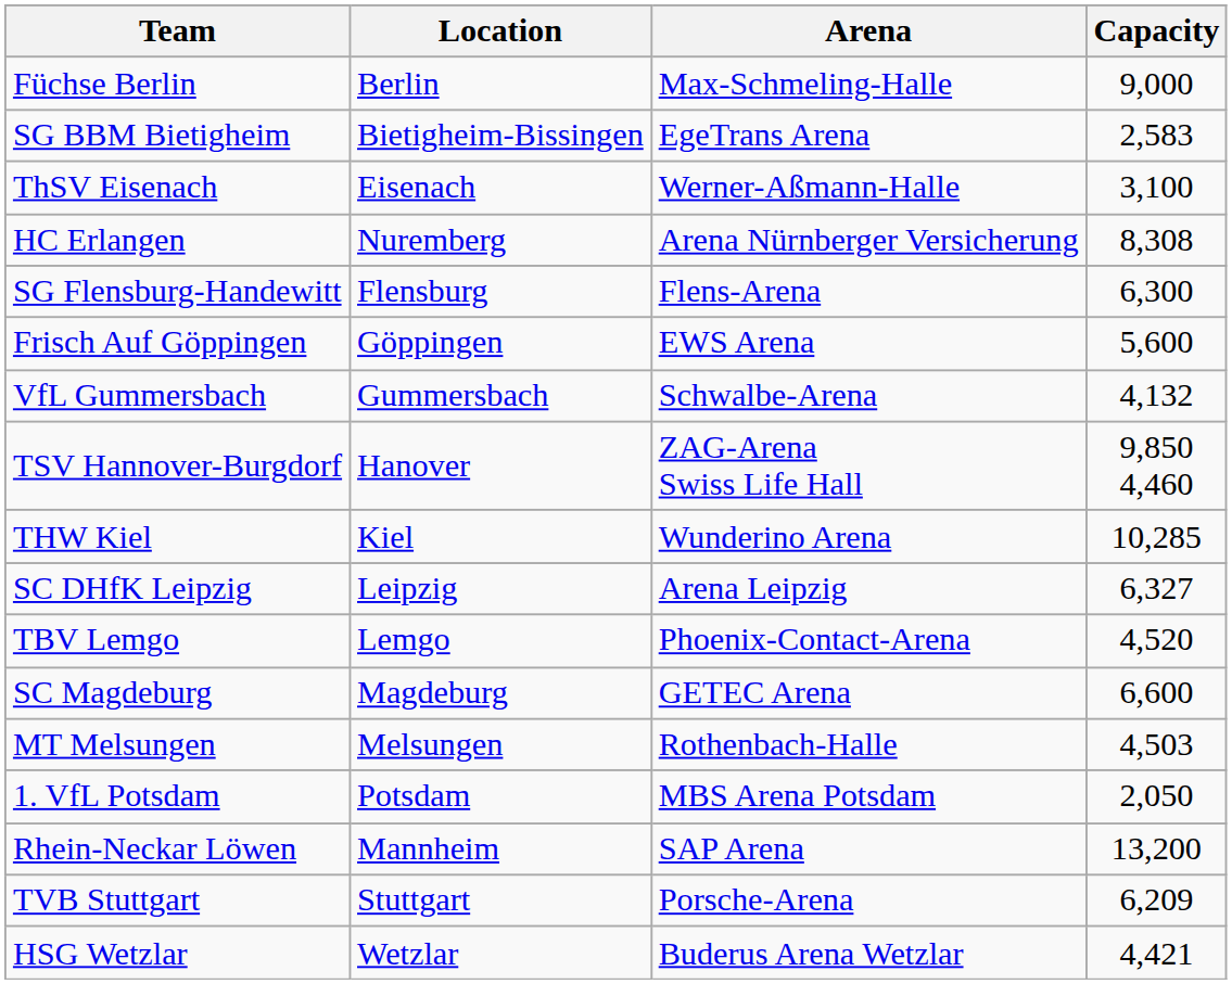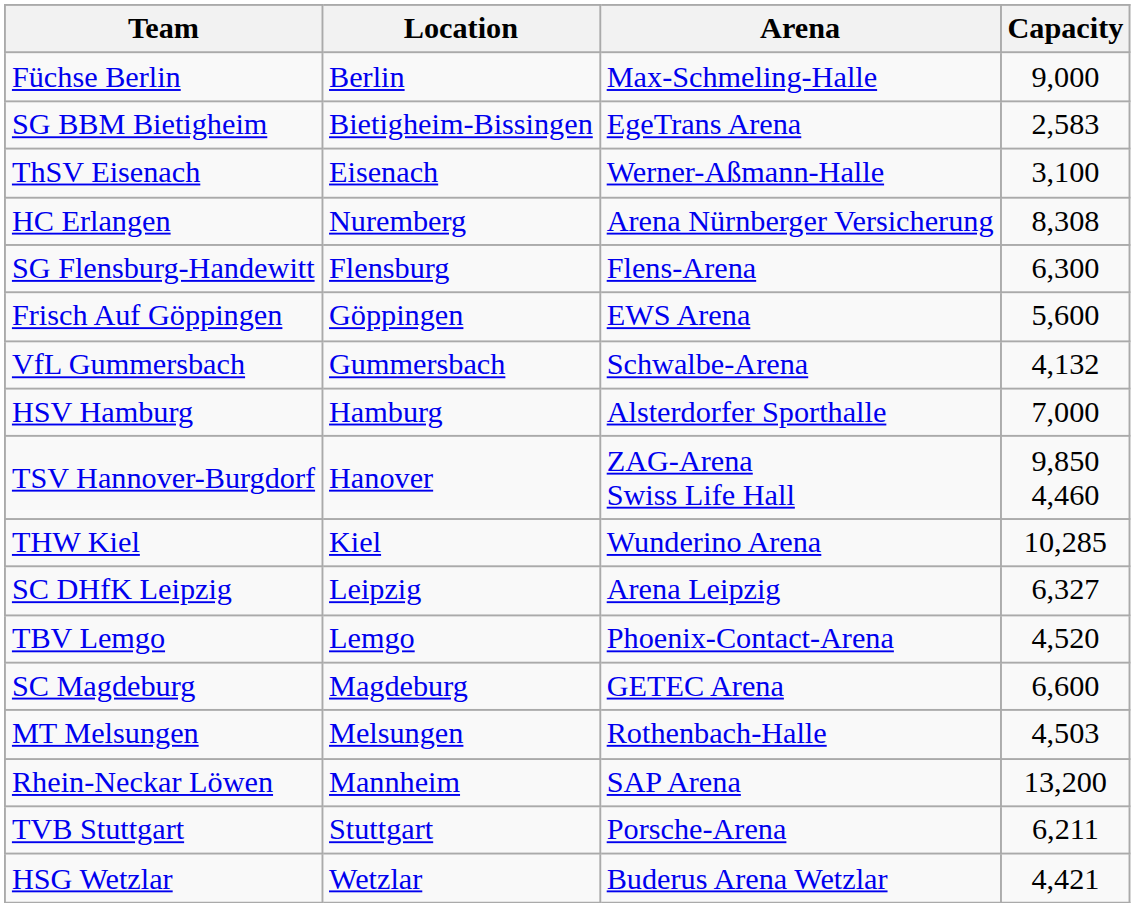 <table class="wikitable sortable" style="text-align: left;">
 <tr>
 <th>Team</th>
 <th>Location</th>
 <th>Arena</th>
 <th>Capacity</th>
 </tr>
 <tr>
 <td><a href='#'>Füchse Berlin</a></td>
 <td><a href='#'>Berlin</a></td>
 <td><a href='#'>Max-Schmeling-Halle</a></td>
 <td align="center">9,000</td>
 </tr>
 <tr>
 <td><a href='#'>SG BBM Bietigheim</a></td>
 <td><a href='#'>Bietigheim-Bissingen</a></td>
 <td><a href='#'>EgeTrans Arena</a></td>
 <td align="center">2,583</td>
 </tr>
 <tr>
 <td><a href='#'>ThSV Eisenach</a></td>
 <td><a href='#'>Eisenach</a></td>
 <td><a href='#'>Werner-Aßmann-Halle</a></td>
 <td align="center">3,100</td>
 </tr>
 <tr>
 <td><a href='#'>HC Erlangen</a></td>
 <td><a href='#'>Nuremberg</a></td>
 <td><a href='#'>Arena Nürnberger Versicherung</a></td>
 <td align="center">8,308</td>
 </tr>
 <tr>
 <td><a href='#'>SG Flensburg-Handewitt</a></td>
 <td><a href='#'>Flensburg</a></td>
 <td><a href='#'>Flens-Arena</a></td>
 <td align="center">6,300</td>
 </tr>
 <tr>
 <td><a href='#'>Frisch Auf Göppingen</a></td>
 <td><a href='#'>Göppingen</a></td>
 <td><a href='#'>EWS Arena</a></td>
 <td align="center">5,600</td>
 </tr>
 <tr>
 <td><a href='#'>VfL Gummersbach</a></td>
 <td><a href='#'>Gummersbach</a></td>
 <td><a href='#'>Schwalbe-Arena</a></td>
 <td align="center">4,132</td>
 </tr>
 <tr>
+<td><a href='#'>HSV Hamburg</a></td>
+<td><a href='#'>Hamburg</a></td>
+<td><a href='#'>Alsterdorfer Sporthalle</a></td>
+<td align="center">7,000</td>
+</tr>
+<tr>
 <td><a href='#'>TSV Hannover-Burgdorf</a></td>
 <td><a href='#'>Hanover</a></td>
 <td><a href='#'>ZAG-Arena</a><br><a href='#'>Swiss Life Hall</a></td>
 <td align="center">9,850<br>4,460</td>
 </tr>
 <tr>
 <td><a href='#'>THW Kiel</a></td>
 <td><a href='#'>Kiel</a></td>
 <td><a href='#'>Wunderino Arena</a></td>
 <td align="center">10,285</td>
 </tr>
 <tr>
 <td><a href='#'>SC DHfK Leipzig</a></td>
 <td><a href='#'>Leipzig</a></td>
 <td><a href='#'>Arena Leipzig</a></td>
 <td align="center">6,327</td>
 </tr>
 <tr>
 <td><a href='#'>TBV Lemgo</a></td>
 <td><a href='#'>Lemgo</a></td>
 <td><a href='#'>Phoenix-Contact-Arena</a></td>
 <td align="center">4,520</td>
 </tr>
 <tr>
 <td><a href='#'>SC Magdeburg</a></td>
 <td><a href='#'>Magdeburg</a></td>
 <td><a href='#'>GETEC Arena</a></td>
 <td align="center">6,600</td>
 </tr>
 <tr>
 <td><a href='#'>MT Melsungen</a></td>
 <td><a href='#'>Melsungen</a></td>
 <td><a href='#'>Rothenbach-Halle</a></td>
 <td align="center">4,503</td>
 </tr>
 <tr>
-<td><a href='#'>1. VfL Potsdam</a></td>
-<td><a href='#'>Potsdam</a></td>
-<td><a href='#'>MBS Arena Potsdam</a></td>
-<td align="center">2,050</td>
-</tr>
-<tr>
 <td><a href='#'>Rhein-Neckar Löwen</a></td>
 <td><a href='#'>Mannheim</a></td>
 <td><a href='#'>SAP Arena</a></td>
 <td align="center">13,200</td>
 </tr>
 <tr>
 <td><a href='#'>TVB Stuttgart</a></td>
 <td><a href='#'>Stuttgart</a></td>
 <td><a href='#'>Porsche-Arena</a></td>
-<td align="center">6,209</td>
+<td align="center">6,211</td>
 </tr>
 <tr>
 <td><a href='#'>HSG Wetzlar</a></td>
 <td><a href='#'>Wetzlar</a></td>
 <td><a href='#'>Buderus Arena Wetzlar</a></td>
 <td align="center">4,421</td>
 </tr>
 </table>
